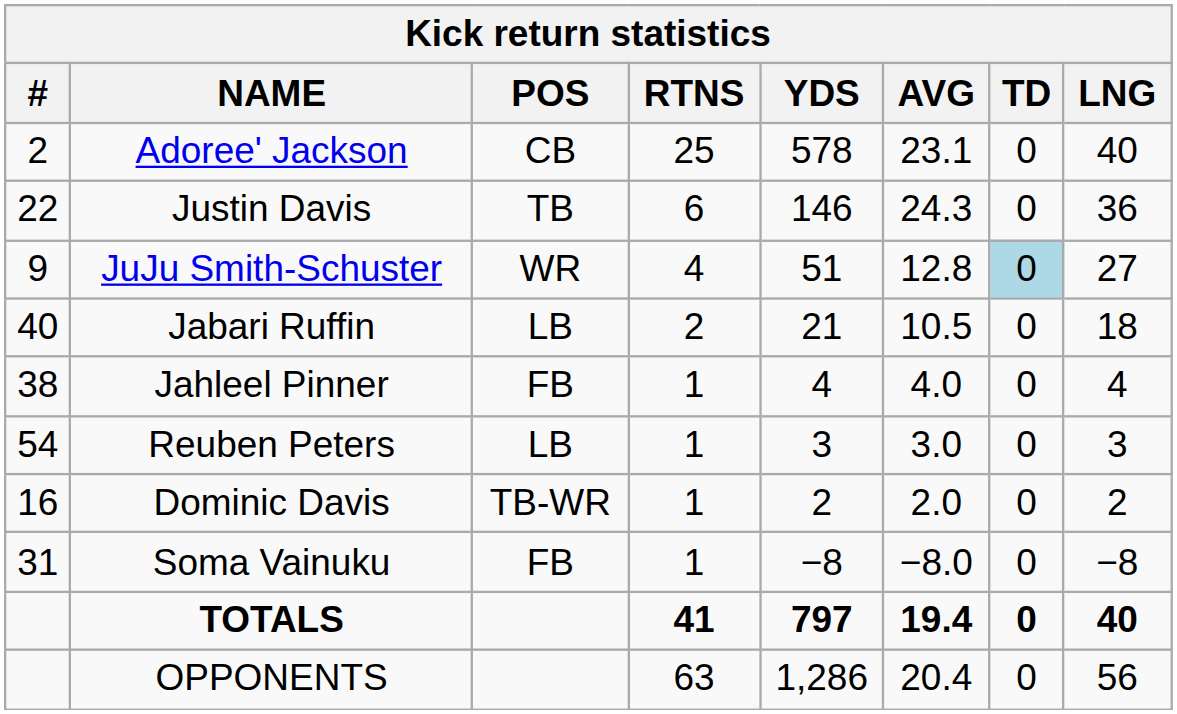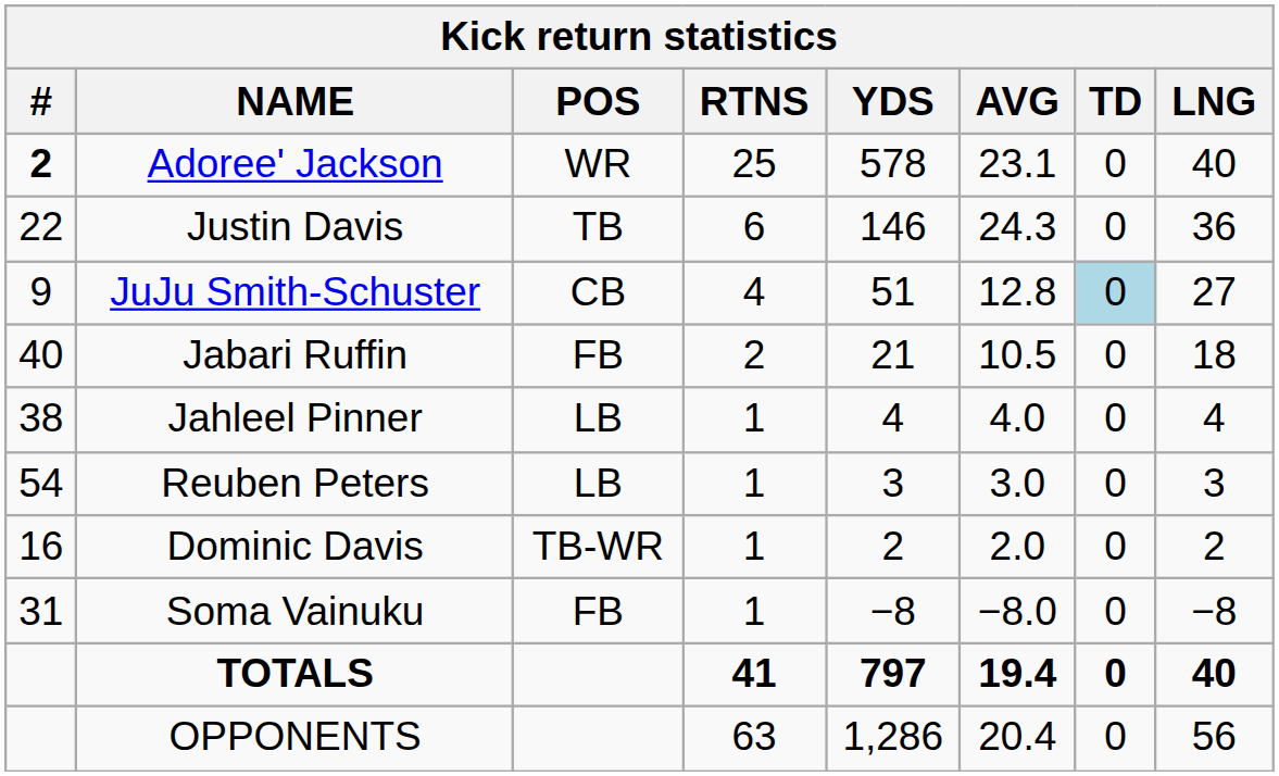 <table style="width:40%; text-align:center;" class="wikitable collapsible collapsed">
 <tr>
 <th colspan="8">Kick return statistics</th>
 </tr>
 <tr>
 <th>#</th>
 <th>NAME</th>
 <th>POS</th>
 <th>RTNS</th>
 <th>YDS</th>
 <th>AVG</th>
 <th>TD</th>
 <th>LNG</th>
 </tr>
 <tr>
-<td>2</td>
+<td><strong>2</strong></td>
 <td><a href='#'>Adoree' Jackson</a></td>
-<td>CB</td>
+<td>WR</td>
 <td>25</td>
 <td>578</td>
 <td>23.1</td>
 <td>0</td>
 <td>40</td>
 </tr>
 <tr>
 <td>22</td>
 <td>Justin Davis</td>
 <td>TB</td>
 <td>6</td>
 <td>146</td>
 <td>24.3</td>
 <td>0</td>
 <td>36</td>
 </tr>
 <tr>
 <td>9</td>
 <td><a href='#'>JuJu Smith-Schuster</a></td>
-<td>WR</td>
+<td>CB</td>
 <td>4</td>
 <td>51</td>
 <td>12.8</td>
 <td style="background: lightblue;">0</td>
 <td>27</td>
 </tr>
 <tr>
 <td>40</td>
 <td>Jabari Ruffin</td>
-<td>LB</td>
+<td>FB</td>
 <td>2</td>
 <td>21</td>
 <td>10.5</td>
 <td>0</td>
 <td>18</td>
 </tr>
 <tr>
 <td>38</td>
 <td>Jahleel Pinner</td>
-<td>FB</td>
+<td>LB</td>
 <td>1</td>
 <td>4</td>
 <td>4.0</td>
 <td>0</td>
 <td>4</td>
 </tr>
 <tr>
 <td>54</td>
 <td>Reuben Peters</td>
 <td>LB</td>
 <td>1</td>
 <td>3</td>
 <td>3.0</td>
 <td>0</td>
 <td>3</td>
 </tr>
 <tr>
 <td>16</td>
 <td>Dominic Davis</td>
 <td>TB-WR</td>
 <td>1</td>
 <td>2</td>
 <td>2.0</td>
 <td>0</td>
 <td>2</td>
 </tr>
 <tr>
 <td>31</td>
 <td>Soma Vainuku</td>
 <td>FB</td>
 <td>1</td>
 <td>−8</td>
 <td>−8.0</td>
 <td>0</td>
 <td>−8</td>
 </tr>
 <tr>
 <td></td>
 <td><strong>TOTALS</strong></td>
 <td></td>
 <td><strong> 41 </strong></td>
 <td><strong> 797 </strong></td>
 <td><strong> 19.4 </strong></td>
 <td><strong> 0 </strong></td>
 <td><strong>40 </strong></td>
 </tr>
 <tr>
 <td></td>
 <td>OPPONENTS</td>
 <td></td>
 <td>63</td>
 <td>1,286</td>
 <td>20.4</td>
 <td>0</td>
 <td>56</td>
 </tr>
 </table>
